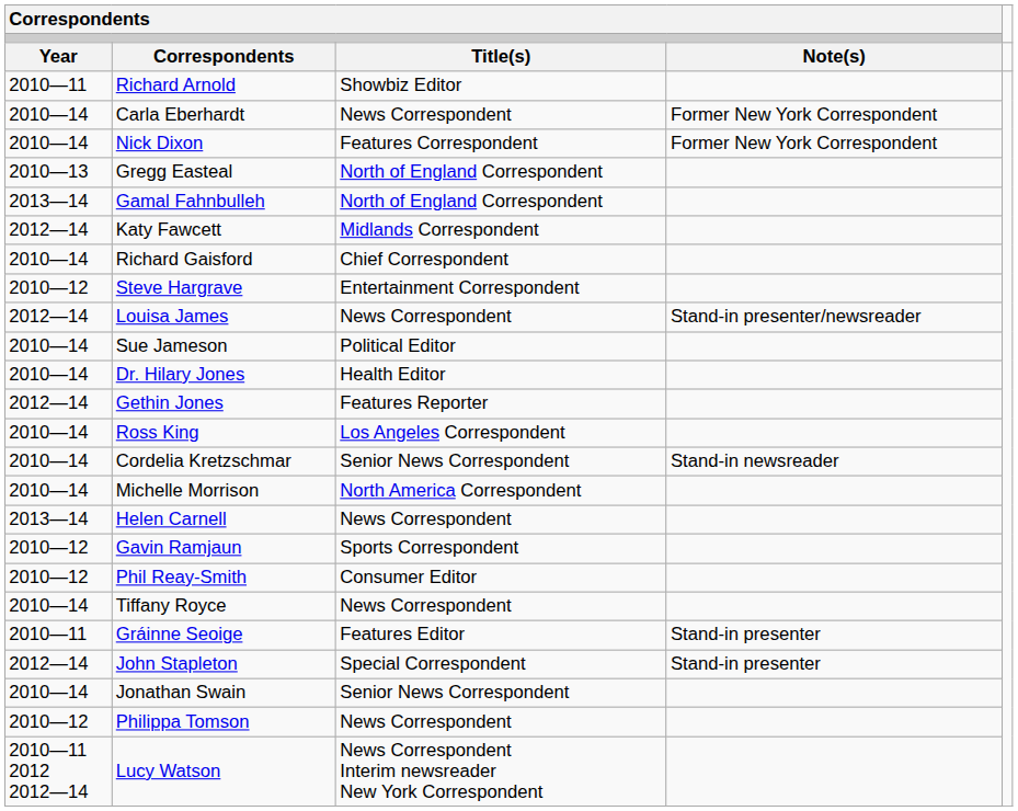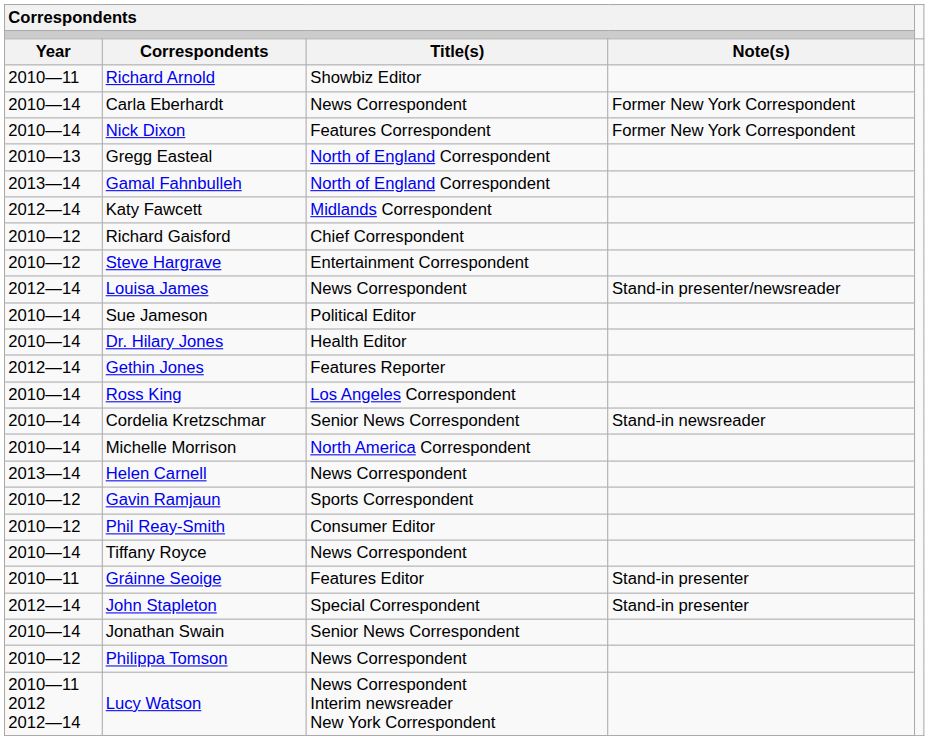 <table class="wikitable collapsible collapsed" style="width:70%;">
 <tr>
 <th colspan="4" style="text-align:left;">Correspondents</th>
 </tr>
 <tr style="background:#ccc;">
 <td colspan="4"></td>
 </tr>
 <tr>
 <th>Year</th>
 <th>Correspondents</th>
 <th>Title(s)</th>
 <th>Note(s)</th>
 <td></td>
 </tr>
 <tr>
 <td>2010—11</td>
 <td><a href='#'>Richard Arnold</a></td>
 <td>Showbiz Editor</td>
 <td></td>
 </tr>
 <tr>
 <td>2010—14</td>
 <td>Carla Eberhardt </td>
 <td>News Correspondent</td>
 <td>Former New York Correspondent</td>
 </tr>
 <tr>
 <td>2010—14</td>
 <td><a href='#'>Nick Dixon</a></td>
 <td>Features Correspondent</td>
 <td>Former New York Correspondent</td>
 </tr>
 <tr>
 <td>2010—13</td>
 <td>Gregg Easteal</td>
 <td><a href='#'>North of England</a> Correspondent</td>
 <td></td>
 </tr>
 <tr>
 <td>2013—14</td>
 <td><a href='#'>Gamal Fahnbulleh</a></td>
 <td><a href='#'>North of England</a> Correspondent</td>
 <td></td>
 </tr>
 <tr>
 <td>2012—14</td>
 <td>Katy Fawcett</td>
 <td><a href='#'>Midlands</a> Correspondent</td>
 <td></td>
 </tr>
 <tr>
-<td>2010—14</td>
+<td>2010—12</td>
 <td>Richard Gaisford </td>
 <td>Chief Correspondent</td>
 <td></td>
 </tr>
 <tr>
 <td>2010—12</td>
 <td><a href='#'>Steve Hargrave</a></td>
 <td>Entertainment Correspondent</td>
 <td></td>
 </tr>
 <tr>
 <td>2012—14</td>
 <td><a href='#'>Louisa James</a></td>
 <td>News Correspondent</td>
 <td>Stand-in presenter/newsreader</td>
 </tr>
 <tr>
 <td>2010—14</td>
 <td>Sue Jameson </td>
 <td>Political Editor</td>
 <td></td>
 </tr>
 <tr>
 <td>2010—14</td>
 <td><a href='#'>Dr. Hilary Jones</a></td>
 <td>Health Editor</td>
 <td></td>
 </tr>
 <tr>
 <td>2012—14</td>
 <td><a href='#'>Gethin Jones</a></td>
 <td>Features Reporter</td>
 <td></td>
 </tr>
 <tr>
 <td>2010—14</td>
 <td><a href='#'>Ross King</a></td>
 <td><a href='#'>Los Angeles</a> Correspondent</td>
 <td></td>
 </tr>
 <tr>
 <td>2010—14</td>
 <td>Cordelia Kretzschmar</td>
 <td>Senior News Correspondent</td>
 <td>Stand-in newsreader</td>
 </tr>
 <tr>
 <td>2010—14</td>
 <td>Michelle Morrison</td>
 <td><a href='#'>North America</a> Correspondent</td>
 <td></td>
 </tr>
 <tr>
 <td>2013—14</td>
 <td><a href='#'>Helen Carnell</a></td>
 <td>News Correspondent</td>
 <td></td>
 </tr>
 <tr>
 <td>2010—12</td>
 <td><a href='#'>Gavin Ramjaun</a></td>
 <td>Sports Correspondent</td>
 <td></td>
 </tr>
 <tr>
 <td>2010—12</td>
 <td><a href='#'>Phil Reay-Smith</a></td>
 <td>Consumer Editor</td>
 <td></td>
 </tr>
 <tr>
 <td>2010—14</td>
 <td>Tiffany Royce </td>
 <td>News Correspondent</td>
 <td></td>
 </tr>
 <tr>
 <td>2010—11</td>
 <td><a href='#'>Gráinne Seoige</a></td>
 <td>Features Editor</td>
 <td>Stand-in presenter</td>
 </tr>
 <tr>
 <td>2012—14</td>
 <td><a href='#'>John Stapleton</a></td>
 <td>Special Correspondent</td>
 <td>Stand-in presenter</td>
 </tr>
 <tr>
 <td>2010—14</td>
 <td>Jonathan Swain</td>
 <td>Senior News Correspondent</td>
 <td></td>
 </tr>
 <tr>
 <td>2010—12</td>
 <td><a href='#'>Philippa Tomson</a></td>
 <td>News Correspondent</td>
 <td></td>
 </tr>
 <tr>
 <td>2010—11<br>2012<br>2012—14</td>
 <td><a href='#'>Lucy Watson</a></td>
 <td>News Correspondent<br>Interim newsreader<br>New York Correspondent</td>
 <td></td>
 </tr>
 <tr>
 </tr>
 </table>
